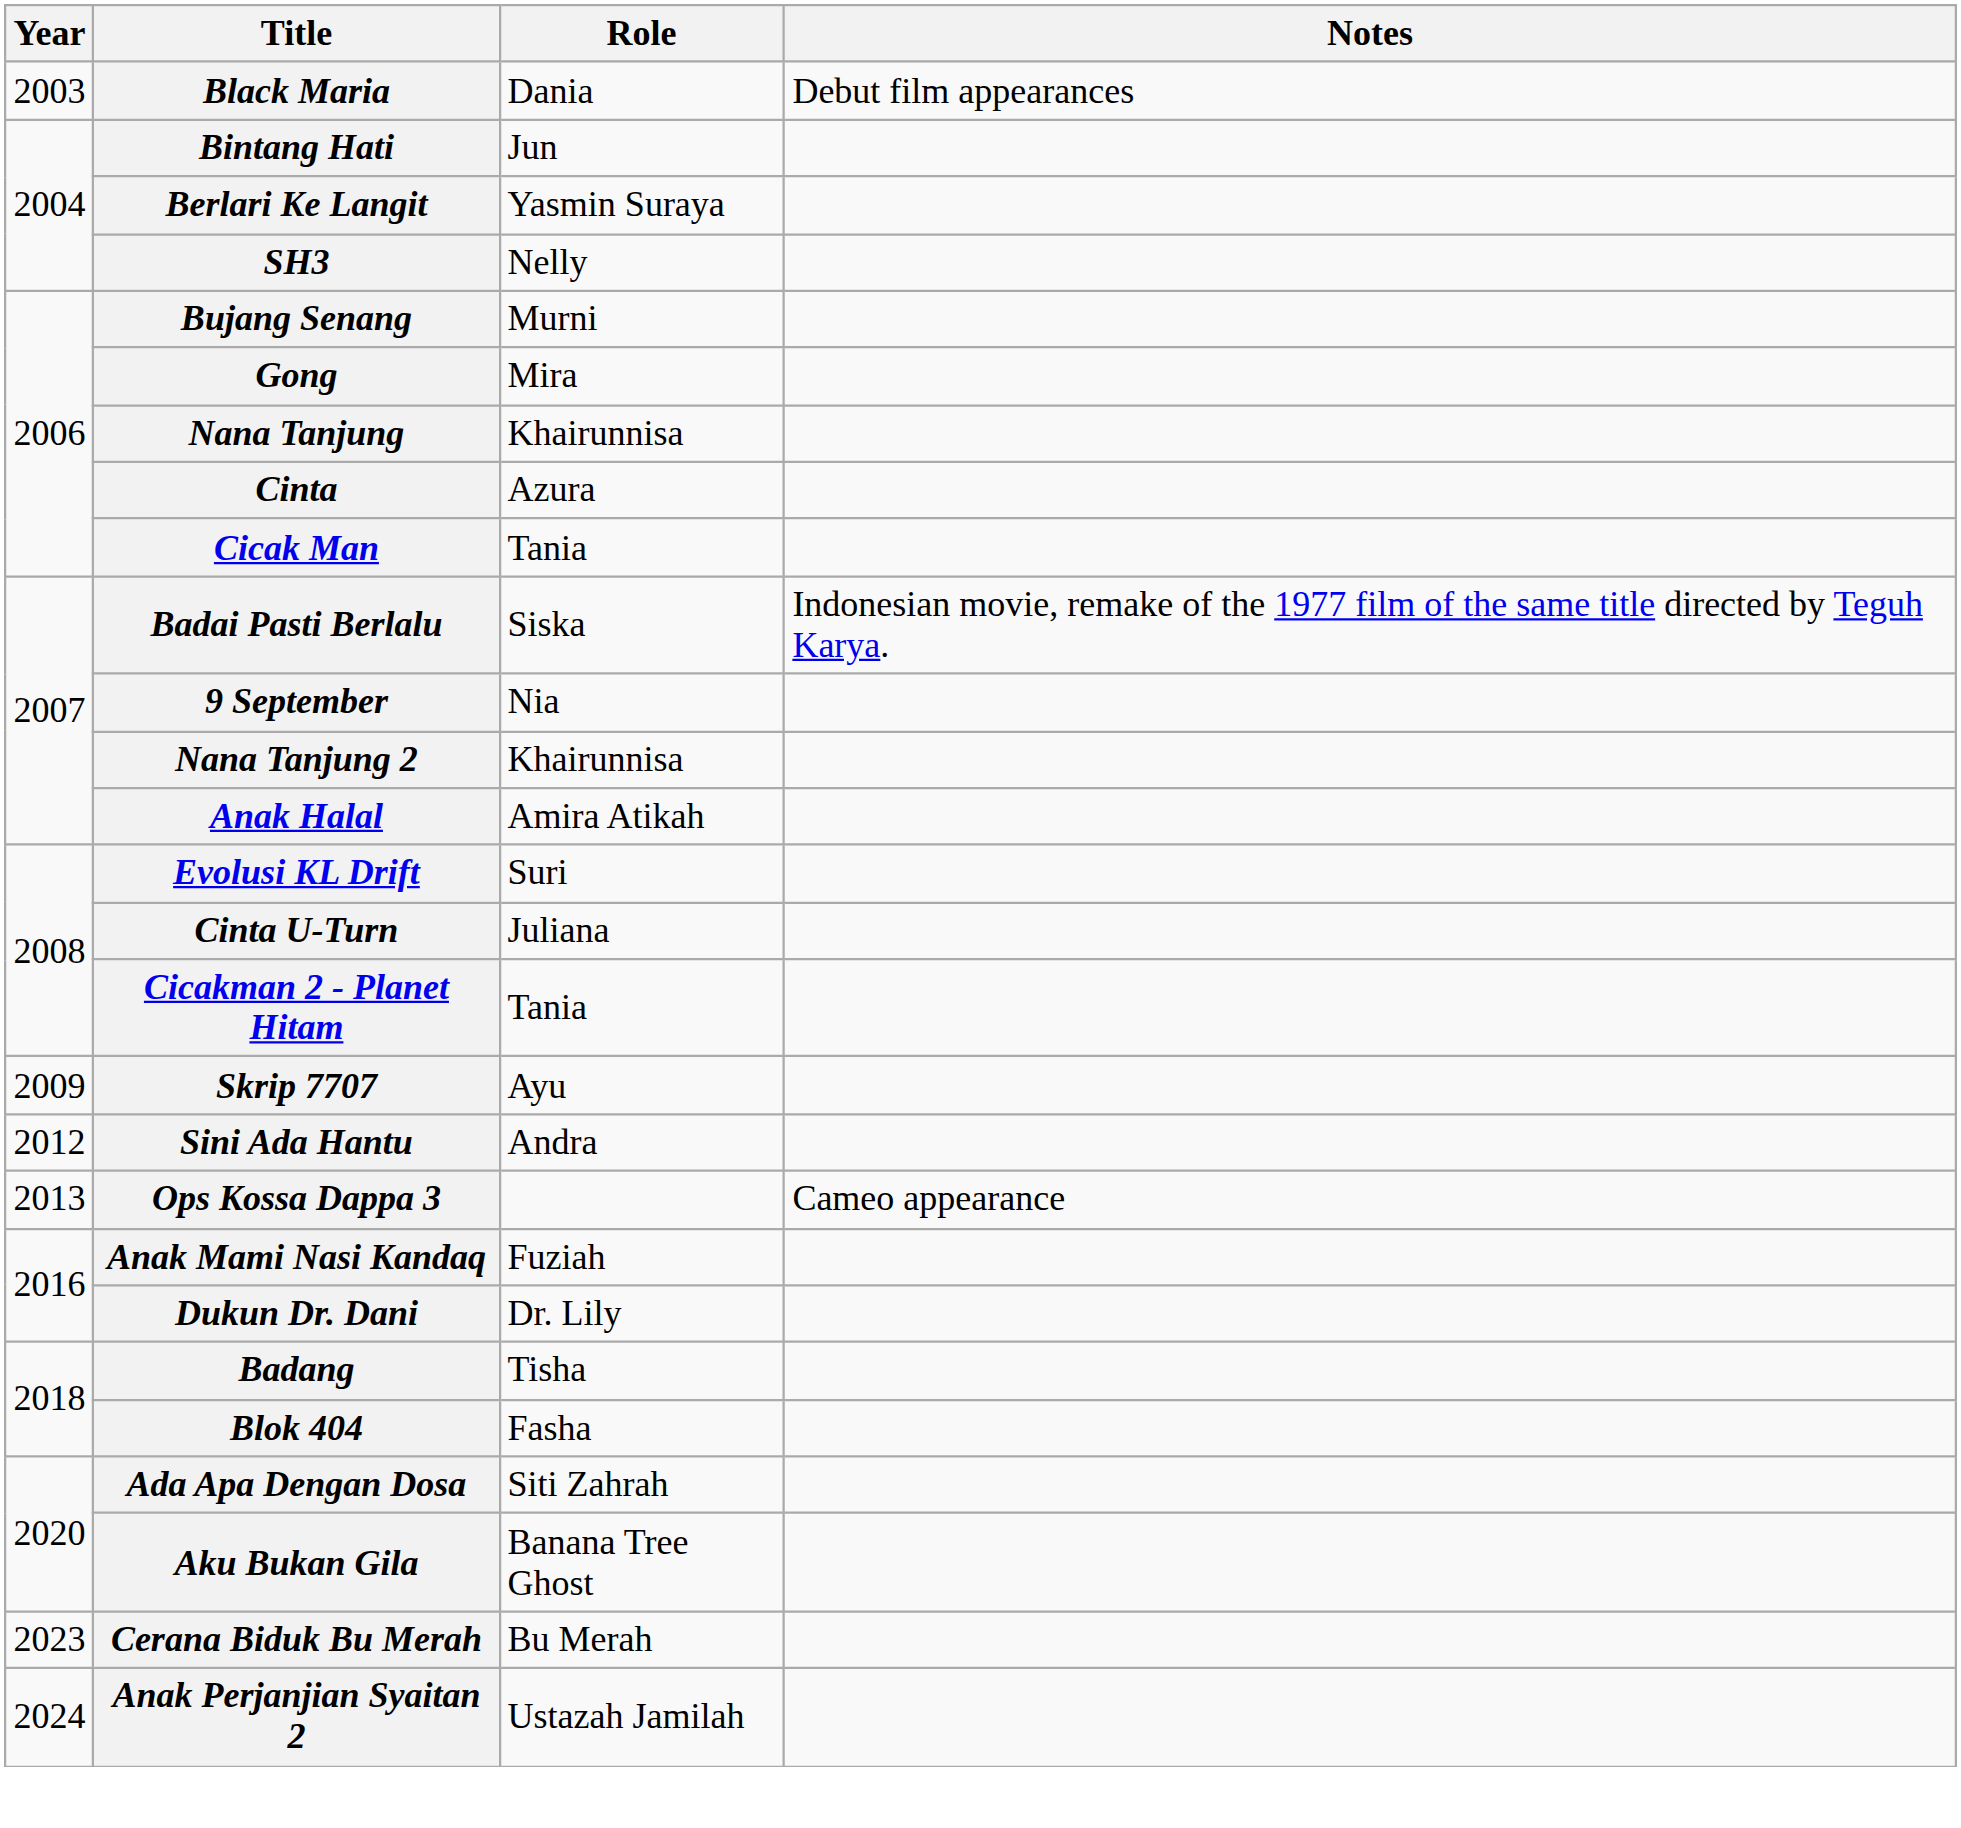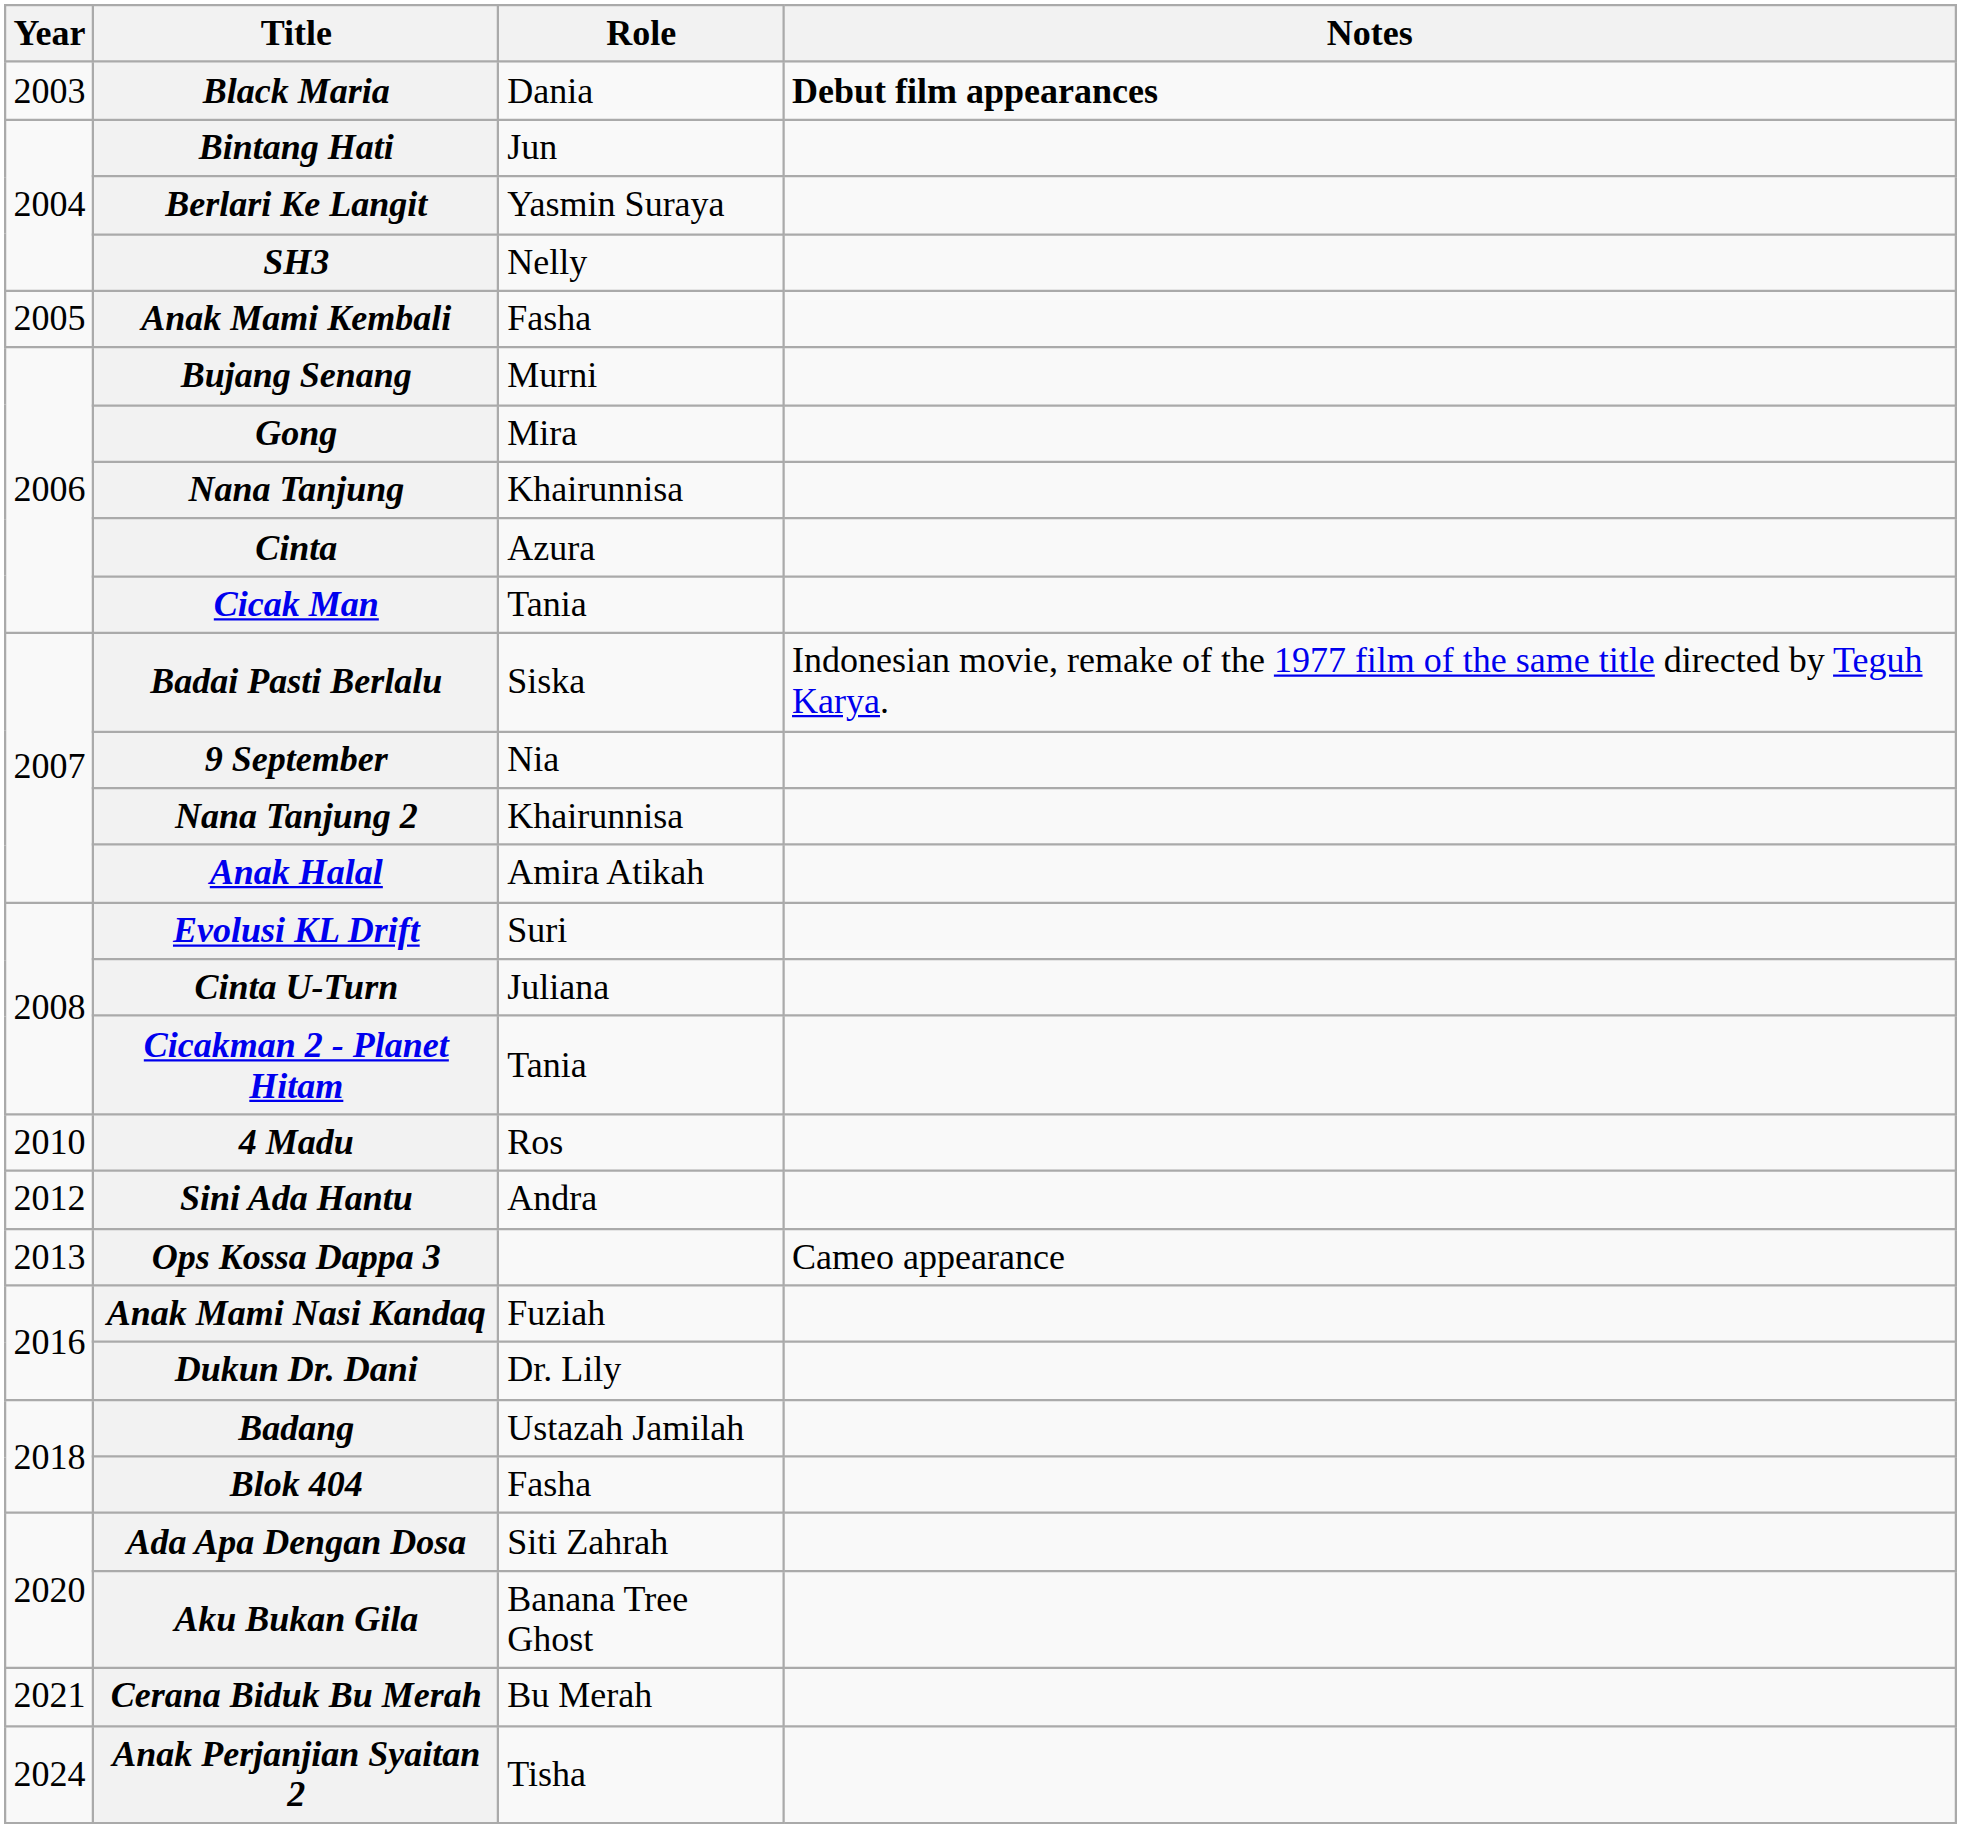 <table class="wikitable">
 <tr>
 <th>Year</th>
 <th>Title</th>
 <th>Role</th>
 <th>Notes</th>
 </tr>
 <tr>
 <td>2003</td>
 <th><em>Black Maria</em></th>
 <td>Dania</td>
-<td>Debut film appearances</td>
+<td><strong>Debut film appearances</strong></td>
 </tr>
 <tr>
 <td rowspan="3">2004</td>
 <th><em>Bintang Hati</em></th>
 <td>Jun</td>
 <td></td>
 </tr>
 <tr>
 <th><em>Berlari Ke Langit</em></th>
 <td>Yasmin Suraya</td>
 <td></td>
 </tr>
 <tr>
 <th><em>SH3</em></th>
 <td>Nelly</td>
+<td></td>
+</tr>
+<tr>
+<td>2005</td>
+<th><em>Anak Mami Kembali</em></th>
+<td>Fasha</td>
 <td></td>
 </tr>
 <tr>
 <td rowspan="5">2006</td>
 <th><em>Bujang Senang</em></th>
 <td>Murni</td>
 <td></td>
 </tr>
 <tr>
 <th><em>Gong</em></th>
 <td>Mira</td>
 <td></td>
 </tr>
 <tr>
 <th><em>Nana Tanjung</em></th>
 <td>Khairunnisa</td>
 <td></td>
 </tr>
 <tr>
 <th><em>Cinta</em></th>
 <td>Azura</td>
 <td></td>
 </tr>
 <tr>
 <th><em><a href='#'>Cicak Man</a></em></th>
 <td>Tania</td>
 <td></td>
 </tr>
 <tr>
 <td rowspan="4">2007</td>
 <th><em>Badai Pasti Berlalu</em></th>
 <td>Siska</td>
 <td>Indonesian movie, remake of the <a href='#'>1977 film of the same title</a> directed by <a href='#'>Teguh Karya</a>.</td>
 </tr>
 <tr>
 <th><em>9 September</em></th>
 <td>Nia</td>
 <td></td>
 </tr>
 <tr>
 <th><em>Nana Tanjung 2</em></th>
 <td>Khairunnisa</td>
 <td></td>
 </tr>
 <tr>
 <th><em><a href='#'>Anak Halal</a></em></th>
 <td>Amira Atikah</td>
 <td></td>
 </tr>
 <tr>
 <td rowspan="3">2008</td>
 <th><em><a href='#'>Evolusi KL Drift</a></em></th>
 <td>Suri</td>
 <td></td>
 </tr>
 <tr>
 <th><em>Cinta U-Turn</em></th>
 <td>Juliana</td>
 <td></td>
 </tr>
 <tr>
 <th><em><a href='#'>Cicakman 2 - Planet Hitam</a></em></th>
 <td>Tania</td>
 <td></td>
 </tr>
 <tr>
-<td>2009</td>
-<th><em>Skrip 7707</em></th>
-<td>Ayu</td>
+<td>2010</td>
+<th><em>4 Madu</em></th>
+<td>Ros</td>
 <td></td>
 </tr>
 <tr>
 <td>2012</td>
 <th><em>Sini Ada Hantu</em></th>
 <td>Andra</td>
 <td></td>
 </tr>
 <tr>
 <td>2013</td>
 <th><em>Ops Kossa Dappa 3</em></th>
 <td></td>
 <td>Cameo appearance</td>
 </tr>
 <tr>
 <td rowspan="2">2016</td>
 <th><em>Anak Mami Nasi Kandaq</em></th>
 <td>Fuziah</td>
 <td></td>
 </tr>
 <tr>
 <th><em>Dukun Dr. Dani</em></th>
 <td>Dr. Lily</td>
 <td></td>
 </tr>
 <tr>
 <td rowspan="2">2018</td>
 <th><em>Badang</em></th>
-<td>Tisha</td>
+<td>Ustazah Jamilah</td>
 <td></td>
 </tr>
 <tr>
 <th><em>Blok 404</em></th>
 <td>Fasha</td>
 <td></td>
 </tr>
 <tr>
 <td rowspan="2">2020</td>
 <th><em>Ada Apa Dengan Dosa</em></th>
 <td>Siti Zahrah</td>
 <td></td>
 </tr>
 <tr>
 <th><em>Aku Bukan Gila</em></th>
 <td>Banana Tree Ghost</td>
 <td></td>
 </tr>
 <tr>
-<td>2023</td>
+<td>2021</td>
 <th><em>Cerana Biduk Bu Merah</em></th>
 <td>Bu Merah</td>
 <td></td>
 </tr>
 <tr>
 <td>2024</td>
 <th><em>Anak Perjanjian Syaitan 2</em></th>
-<td>Ustazah Jamilah</td>
+<td>Tisha</td>
 <td></td>
 </tr>
 </table>
